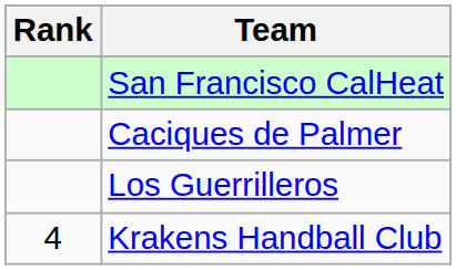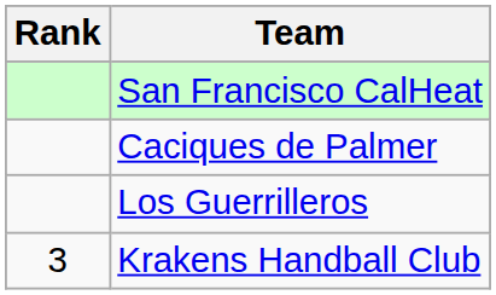 <table class="wikitable">
 <tr>
 <th>Rank</th>
 <th>Team</th>
 </tr>
 <tr bgcolor=ccffcc>
 <td align=center></td>
 <td> <a href='#'>San Francisco CalHeat</a></td>
 </tr>
 <tr>
 <td align=center></td>
 <td> <a href='#'>Caciques de Palmer</a></td>
 </tr>
 <tr>
 <td align=center></td>
 <td> <a href='#'>Los Guerrilleros</a></td>
 </tr>
 <tr>
-<td align=center>4</td>
+<td align=center>3</td>
 <td> <a href='#'>Krakens Handball Club</a></td>
 </tr>
 </table>
